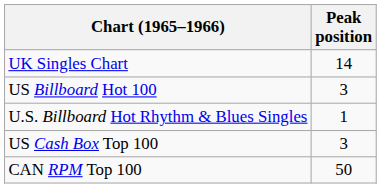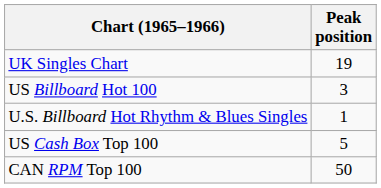 <table class="wikitable sortable">
 <tr>
 <th>Chart (1965–1966)</th>
 <th>Peak<br>position</th>
 </tr>
 <tr>
 <td><a href='#'>UK Singles Chart</a></td>
-<td style="text-align:center;">14</td>
+<td style="text-align:center;">19</td>
 </tr>
 <tr>
 <td>US <em><a href='#'>Billboard</a></em> <a href='#'>Hot 100</a></td>
 <td style="text-align:center;">3</td>
 </tr>
 <tr>
 <td>U.S. <em>Billboard</em> <a href='#'>Hot Rhythm & Blues Singles</a></td>
 <td style="text-align:center;">1</td>
 </tr>
 <tr>
 <td>US <em><a href='#'>Cash Box</a></em> Top 100</td>
-<td style="text-align:center;">3</td>
+<td style="text-align:center;">5</td>
 </tr>
 <tr>
 <td>CAN <em><a href='#'>RPM</a></em> Top 100</td>
 <td style="text-align:center;">50</td>
 </tr>
 </table>
